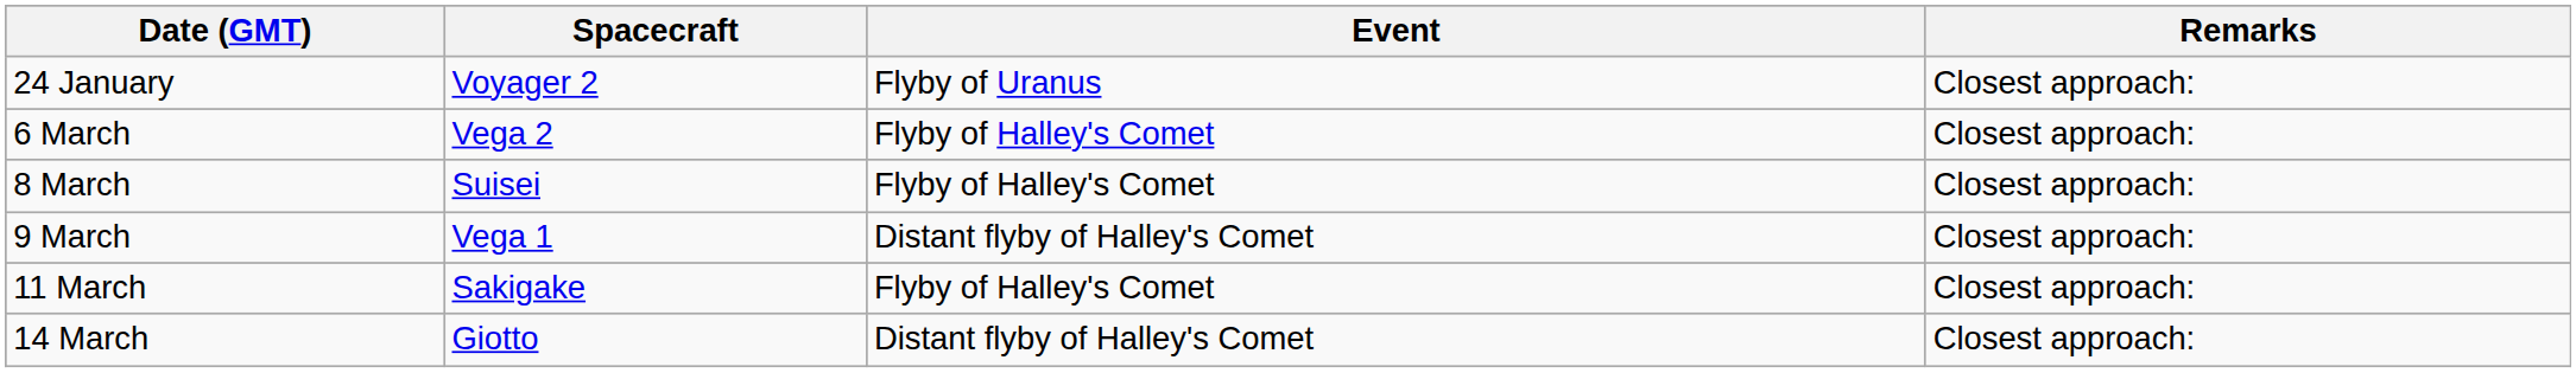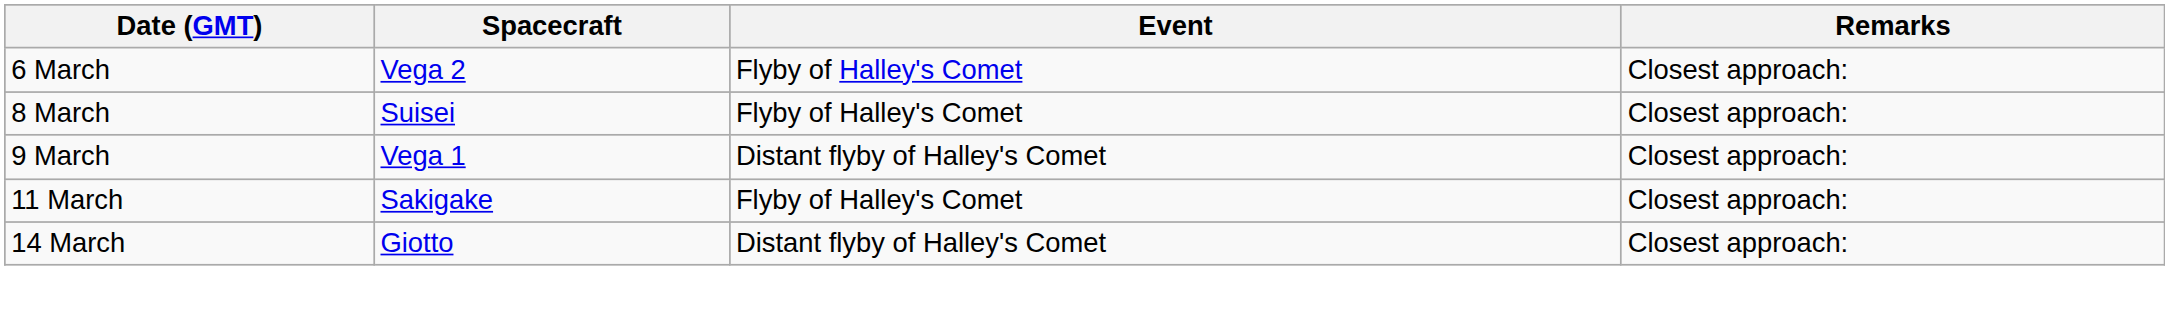 <table class="wikitable" border="1" width="100%">
 <tr>
 <th>Date (<a href='#'>GMT</a>)</th>
 <th>Spacecraft</th>
 <th>Event</th>
 <th>Remarks</th>
-</tr>
-<tr>
-<td>24 January</td>
-<td><a href='#'>Voyager 2</a></td>
-<td>Flyby of <a href='#'>Uranus</a></td>
-<td>Closest approach: </td>
 </tr>
 <tr>
 <td>6 March</td>
 <td><a href='#'>Vega 2</a></td>
 <td>Flyby of <a href='#'>Halley's Comet</a></td>
 <td>Closest approach: </td>
 </tr>
 <tr>
 <td>8 March</td>
 <td><a href='#'>Suisei</a></td>
 <td>Flyby of Halley's Comet</td>
 <td>Closest approach: </td>
 </tr>
 <tr>
 <td>9 March</td>
 <td><a href='#'>Vega 1</a></td>
 <td>Distant flyby of Halley's Comet</td>
 <td>Closest approach: </td>
 </tr>
 <tr>
 <td>11 March</td>
 <td><a href='#'>Sakigake</a></td>
 <td>Flyby of Halley's Comet</td>
 <td>Closest approach: </td>
 </tr>
 <tr>
 <td>14 March</td>
 <td><a href='#'>Giotto</a></td>
 <td>Distant flyby of Halley's Comet</td>
 <td>Closest approach: </td>
 </tr>
 </table>
